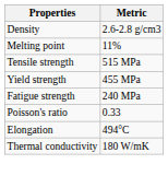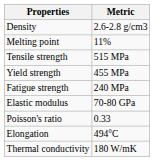 <table class="wikitable">
 <tr>
 <th>Properties</th>
 <th>Metric</th>
 </tr>
 <tr>
 <td>Density</td>
 <td>2.6-2.8 g/cm3</td>
 </tr>
 <tr>
 <td>Melting point</td>
 <td>11%</td>
 </tr>
 <tr>
 <td>Tensile strength</td>
 <td>515 MPa</td>
 </tr>
 <tr>
 <td>Yield strength</td>
 <td>455 MPa</td>
 </tr>
 <tr>
 <td>Fatigue strength</td>
 <td>240 MPa</td>
 </tr>
 <tr>
+<td>Elastic modulus</td>
+<td>70-80 GPa</td>
+</tr>
+<tr>
 <td>Poisson's ratio</td>
 <td>0.33</td>
 </tr>
 <tr>
 <td>Elongation</td>
 <td>494°C</td>
 </tr>
 <tr>
 <td>Thermal conductivity</td>
 <td>180 W/mK</td>
 </tr>
 </table>
